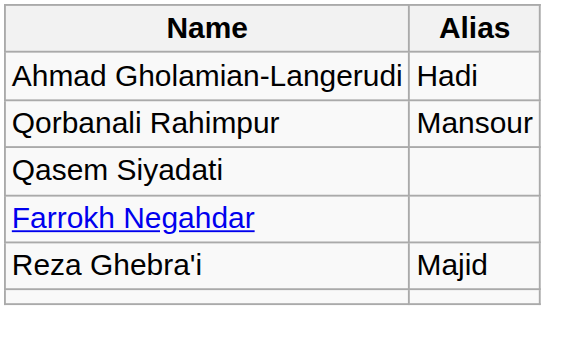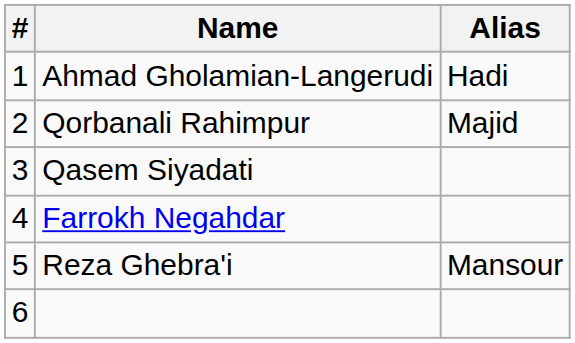 <table class="wikitable" style="text-align:left">
 <tr>
+<th>#</th>
 <th>Name</th>
 <th>Alias</th>
 </tr>
 <tr>
+<td>1</td>
 <td>Ahmad Gholamian-Langerudi</td>
 <td>Hadi</td>
 </tr>
 <tr>
+<td>2</td>
 <td>Qorbanali Rahimpur</td>
-<td>Mansour</td>
+<td>Majid</td>
 </tr>
 <tr>
+<td>3</td>
 <td>Qasem Siyadati</td>
 <td></td>
 </tr>
 <tr>
+<td>4</td>
 <td><a href='#'>Farrokh Negahdar</a></td>
 <td></td>
 </tr>
 <tr>
+<td>5</td>
 <td>Reza Ghebra'i</td>
-<td>Majid</td>
+<td>Mansour</td>
 </tr>
 <tr>
+<td>6</td>
 <td></td>
 <td></td>
 </tr>
 </table>
